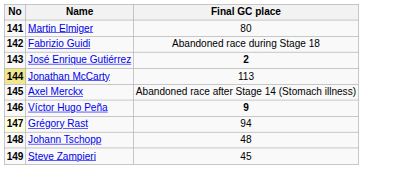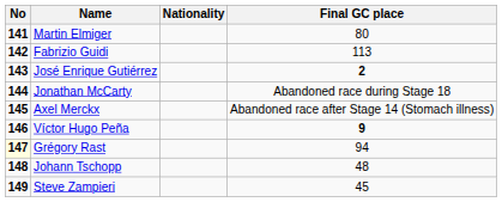 <table class="wikitable">
 <tr>
 <th>No</th>
 <th>Name</th>
+<th>Nationality</th>
 <th>Final GC place</th>
 </tr>
 <tr --->
 <td><strong>141</strong></td>
 <td><a href='#'>Martin Elmiger</a></td>
+<td></td>
 <td align="center">80</td>
 </tr>
 <tr --->
 <td><strong>142</strong></td>
 <td><a href='#'>Fabrizio Guidi</a></td>
-<td align="center">Abandoned race during Stage 18</td>
+<td></td>
+<td align="center">113</td>
 </tr>
 <tr --->
 <td><strong>143</strong></td>
 <td><a href='#'>José Enrique Gutiérrez</a></td>
+<td></td>
 <td align="center"><strong>2</strong></td>
 </tr>
 <tr --->
-<td style="background: khaki;"><strong>144</strong></td>
+<td><strong>144</strong></td>
 <td><a href='#'>Jonathan McCarty</a></td>
-<td align="center">113</td>
+<td></td>
+<td align="center">Abandoned race during Stage 18</td>
 </tr>
 <tr --->
 <td><strong>145</strong></td>
 <td><a href='#'>Axel Merckx</a></td>
+<td></td>
 <td align="center">Abandoned race after Stage 14 (Stomach illness)</td>
 </tr>
 <tr --->
 <td><strong>146</strong></td>
 <td><a href='#'>Víctor Hugo Peña</a></td>
+<td></td>
 <td align="center"><strong>9</strong></td>
 </tr>
 <tr --->
 <td style="background: lightyellow;"><strong>147</strong></td>
 <td><a href='#'>Grégory Rast</a></td>
+<td></td>
 <td align="center">94</td>
 </tr>
 <tr --->
 <td><strong>148</strong></td>
 <td><a href='#'>Johann Tschopp</a></td>
+<td></td>
 <td align="center">48</td>
 </tr>
 <tr --->
 <td><strong>149</strong></td>
 <td><a href='#'>Steve Zampieri</a></td>
+<td></td>
 <td align="center">45</td>
 </tr>
 </table>
